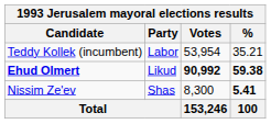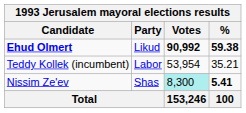 <table class="wikitable sortable">
 <tr>
 <th colspan=4><strong>1993 Jerusalem mayoral elections results</strong></th>
 </tr>
 <tr>
 <th>Candidate</th>
 <th>Party</th>
 <th>Votes</th>
 <th>%</th>
 </tr>
 <tr>
+<td><strong><a href='#'>Ehud Olmert</a></strong></td>
+<td><a href='#'>Likud</a></td>
+<td><strong>90,992</strong></td>
+<td><strong>59.38</strong></td>
+</tr>
+<tr>
 <td><a href='#'>Teddy Kollek</a> (incumbent)</td>
 <td><a href='#'>Labor</a></td>
 <td>53,954</td>
 <td>35.21</td>
 </tr>
 <tr>
-<td><strong><a href='#'>Ehud Olmert</a></strong></td>
-<td><a href='#'>Likud</a></td>
-<td><strong>90,992</strong></td>
-<td><strong>59.38</strong></td>
-</tr>
-<tr>
 <td><a href='#'>Nissim Ze'ev</a></td>
 <td><a href='#'>Shas</a></td>
-<td>8,300</td>
+<td style="background: paleturquoise;">8,300</td>
 <td><strong>5.41</strong></td>
 </tr>
 <tr>
 <th colspan=2>Total</th>
 <th>153,246</th>
 <th>100</th>
 </tr>
 </table>
